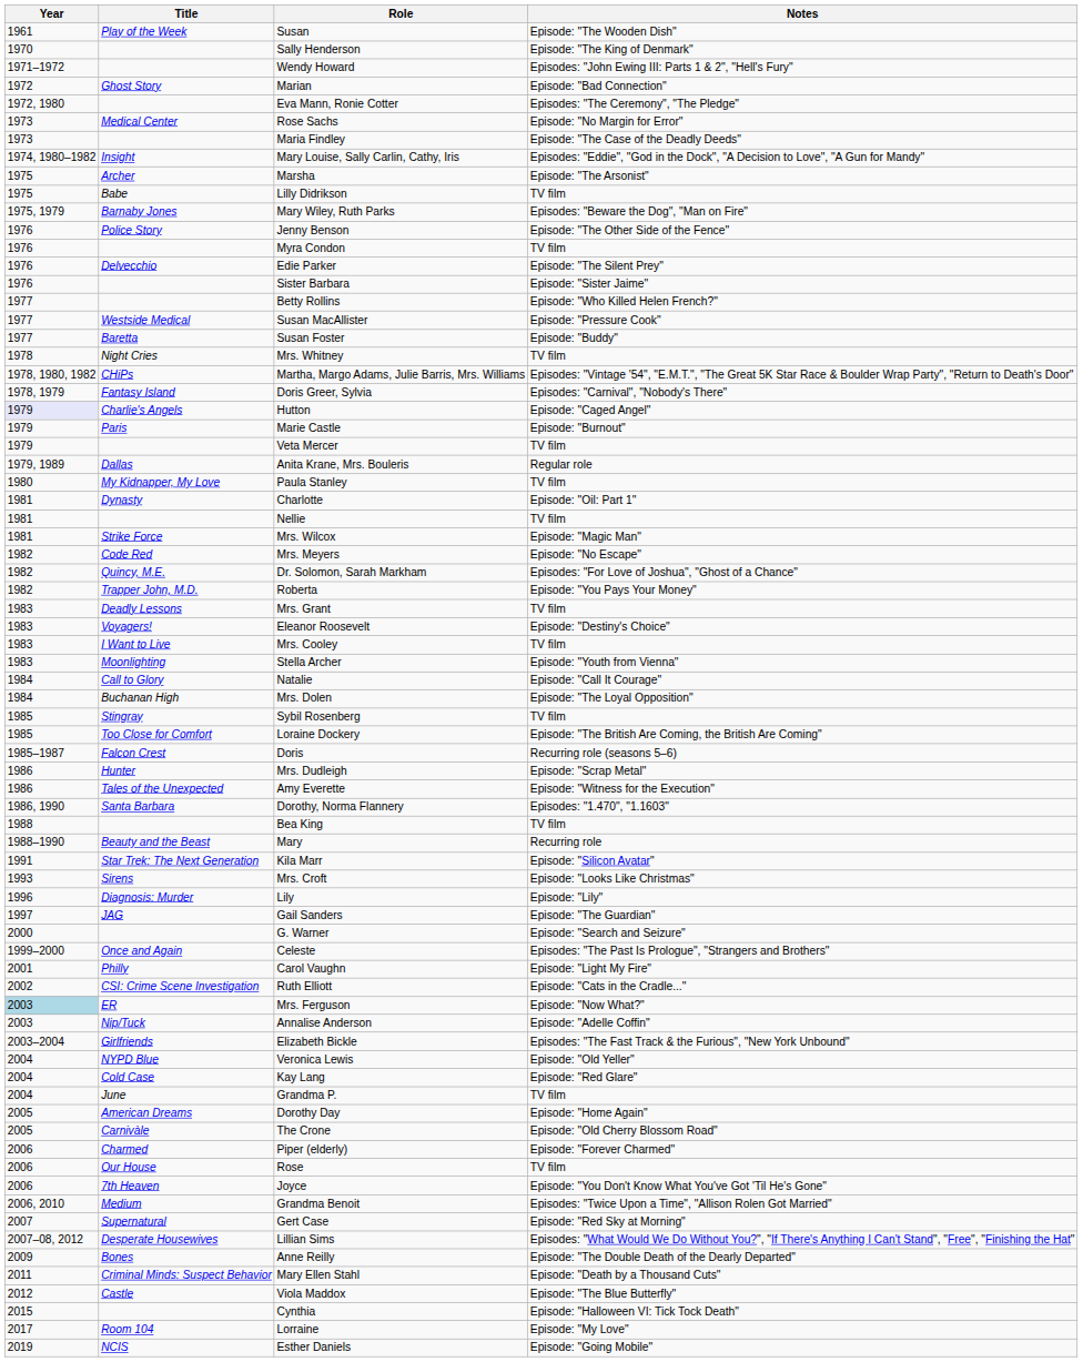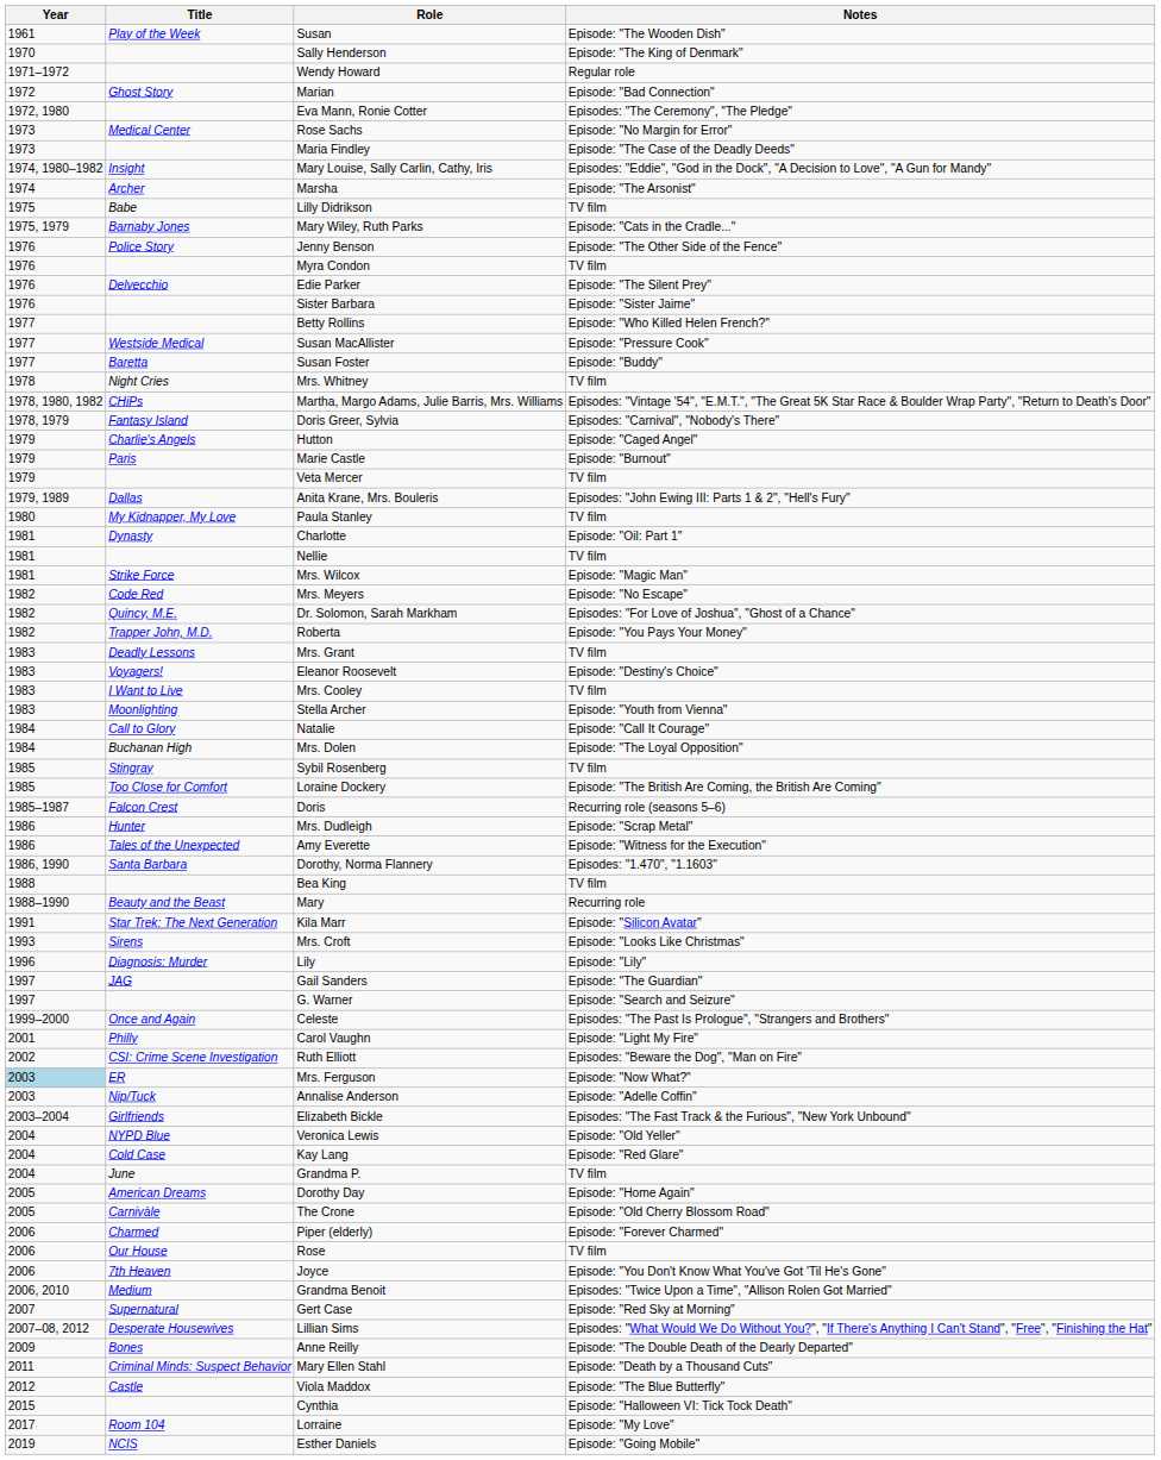 <table class="wikitable sortable">
 <tr>
 <th>Year</th>
 <th>Title</th>
 <th>Role</th>
 <th class="unsortable">Notes</th>
 </tr>
 <tr>
 <td>1961</td>
 <td><em><a href='#'>Play of the Week</a></em></td>
 <td>Susan</td>
 <td>Episode: "The Wooden Dish"</td>
 </tr>
 <tr>
 <td>1970</td>
 <td><em></em></td>
 <td>Sally Henderson</td>
 <td>Episode: "The King of Denmark"</td>
 </tr>
 <tr>
 <td>1971–1972</td>
 <td><em></em></td>
 <td>Wendy Howard</td>
-<td>Episodes: "John Ewing III: Parts 1 & 2", "Hell's Fury"</td>
+<td>Regular role</td>
 </tr>
 <tr>
 <td>1972</td>
 <td><em><a href='#'>Ghost Story</a></em></td>
 <td>Marian</td>
 <td>Episode: "Bad Connection"</td>
 </tr>
 <tr>
 <td>1972, 1980</td>
 <td><em></em></td>
 <td>Eva Mann, Ronie Cotter</td>
 <td>Episodes: "The Ceremony", "The Pledge"</td>
 </tr>
 <tr>
 <td>1973</td>
 <td><em><a href='#'>Medical Center</a></em></td>
 <td>Rose Sachs</td>
 <td>Episode: "No Margin for Error"</td>
 </tr>
 <tr>
 <td>1973</td>
 <td><em></em></td>
 <td>Maria Findley</td>
 <td>Episode: "The Case of the Deadly Deeds"</td>
 </tr>
 <tr>
 <td>1974, 1980–1982</td>
 <td><em><a href='#'>Insight</a></em></td>
 <td>Mary Louise, Sally Carlin, Cathy, Iris</td>
 <td>Episodes: "Eddie", "God in the Dock", "A Decision to Love", "A Gun for Mandy"</td>
 </tr>
 <tr>
-<td>1975</td>
+<td>1974</td>
 <td><em><a href='#'>Archer</a></em></td>
 <td>Marsha</td>
 <td>Episode: "The Arsonist"</td>
 </tr>
 <tr>
 <td>1975</td>
 <td><em>Babe</em></td>
 <td>Lilly Didrikson</td>
 <td>TV film</td>
 </tr>
 <tr>
 <td>1975, 1979</td>
 <td><em><a href='#'>Barnaby Jones</a></em></td>
 <td>Mary Wiley, Ruth Parks</td>
-<td>Episodes: "Beware the Dog", "Man on Fire"</td>
+<td>Episode: "Cats in the Cradle..."</td>
 </tr>
 <tr>
 <td>1976</td>
 <td><em><a href='#'>Police Story</a></em></td>
 <td>Jenny Benson</td>
 <td>Episode: "The Other Side of the Fence"</td>
 </tr>
 <tr>
 <td>1976</td>
 <td><em></em></td>
 <td>Myra Condon</td>
 <td>TV film</td>
 </tr>
 <tr>
 <td>1976</td>
 <td><em><a href='#'>Delvecchio</a></em></td>
 <td>Edie Parker</td>
 <td>Episode: "The Silent Prey"</td>
 </tr>
 <tr>
 <td>1976</td>
 <td><em></em></td>
 <td>Sister Barbara</td>
 <td>Episode: "Sister Jaime"</td>
 </tr>
 <tr>
 <td>1977</td>
 <td><em></em></td>
 <td>Betty Rollins</td>
 <td>Episode: "Who Killed Helen French?"</td>
 </tr>
 <tr>
 <td>1977</td>
 <td><em><a href='#'>Westside Medical</a></em></td>
 <td>Susan MacAllister</td>
 <td>Episode: "Pressure Cook"</td>
 </tr>
 <tr>
 <td>1977</td>
 <td><em><a href='#'>Baretta</a></em></td>
 <td>Susan Foster</td>
 <td>Episode: "Buddy"</td>
 </tr>
 <tr>
 <td>1978</td>
 <td><em>Night Cries</em></td>
 <td>Mrs. Whitney</td>
 <td>TV film</td>
 </tr>
 <tr>
 <td>1978, 1980, 1982</td>
 <td><em><a href='#'>CHiPs</a></em></td>
 <td>Martha, Margo Adams, Julie Barris, Mrs. Williams</td>
 <td>Episodes: "Vintage '54", "E.M.T.", "The Great 5K Star Race & Boulder Wrap Party", "Return to Death's Door"</td>
 </tr>
 <tr>
 <td>1978, 1979</td>
 <td><em><a href='#'>Fantasy Island</a></em></td>
 <td>Doris Greer, Sylvia</td>
 <td>Episodes: "Carnival", "Nobody's There"</td>
 </tr>
 <tr>
-<td style="background: lavender;">1979</td>
+<td>1979</td>
 <td><em><a href='#'>Charlie's Angels</a></em></td>
 <td>Hutton</td>
 <td>Episode: "Caged Angel"</td>
 </tr>
 <tr>
 <td>1979</td>
 <td><em><a href='#'>Paris</a></em></td>
 <td>Marie Castle</td>
 <td>Episode: "Burnout"</td>
 </tr>
 <tr>
 <td>1979</td>
 <td><em></em></td>
 <td>Veta Mercer</td>
 <td>TV film</td>
 </tr>
 <tr>
 <td>1979, 1989</td>
 <td><em><a href='#'>Dallas</a></em></td>
 <td>Anita Krane, Mrs. Bouleris</td>
-<td>Regular role</td>
+<td>Episodes: "John Ewing III: Parts 1 & 2", "Hell's Fury"</td>
 </tr>
 <tr>
 <td>1980</td>
 <td><em><a href='#'>My Kidnapper, My Love</a></em></td>
 <td>Paula Stanley</td>
 <td>TV film</td>
 </tr>
 <tr>
 <td>1981</td>
 <td><em><a href='#'>Dynasty</a></em></td>
 <td>Charlotte</td>
 <td>Episode: "Oil: Part 1"</td>
 </tr>
 <tr>
 <td>1981</td>
 <td><em></em></td>
 <td>Nellie</td>
 <td>TV film</td>
 </tr>
 <tr>
 <td>1981</td>
 <td><em><a href='#'>Strike Force</a></em></td>
 <td>Mrs. Wilcox</td>
 <td>Episode: "Magic Man"</td>
 </tr>
 <tr>
 <td>1982</td>
 <td><em><a href='#'>Code Red</a></em></td>
 <td>Mrs. Meyers</td>
 <td>Episode: "No Escape"</td>
 </tr>
 <tr>
 <td>1982</td>
 <td><em><a href='#'>Quincy, M.E.</a></em></td>
 <td>Dr. Solomon, Sarah Markham</td>
 <td>Episodes: "For Love of Joshua", "Ghost of a Chance"</td>
 </tr>
 <tr>
 <td>1982</td>
 <td><em><a href='#'>Trapper John, M.D.</a></em></td>
 <td>Roberta</td>
 <td>Episode: "You Pays Your Money"</td>
 </tr>
 <tr>
 <td>1983</td>
 <td><em><a href='#'>Deadly Lessons</a></em></td>
 <td>Mrs. Grant</td>
 <td>TV film</td>
 </tr>
 <tr>
 <td>1983</td>
 <td><em><a href='#'>Voyagers!</a></em></td>
 <td>Eleanor Roosevelt</td>
 <td>Episode: "Destiny's Choice"</td>
 </tr>
 <tr>
 <td>1983</td>
 <td><em><a href='#'>I Want to Live</a></em></td>
 <td>Mrs. Cooley</td>
 <td>TV film</td>
 </tr>
 <tr>
 <td>1983</td>
 <td><em><a href='#'>Moonlighting</a></em></td>
 <td>Stella Archer</td>
 <td>Episode: "Youth from Vienna"</td>
 </tr>
 <tr>
 <td>1984</td>
 <td><em><a href='#'>Call to Glory</a></em></td>
 <td>Natalie</td>
 <td>Episode: "Call It Courage"</td>
 </tr>
 <tr>
 <td>1984</td>
 <td><em>Buchanan High</em></td>
 <td>Mrs. Dolen</td>
 <td>Episode: "The Loyal Opposition"</td>
 </tr>
 <tr>
 <td>1985</td>
 <td><em><a href='#'>Stingray</a></em></td>
 <td>Sybil Rosenberg</td>
 <td>TV film</td>
 </tr>
 <tr>
 <td>1985</td>
 <td><em><a href='#'>Too Close for Comfort</a></em></td>
 <td>Loraine Dockery</td>
 <td>Episode: "The British Are Coming, the British Are Coming"</td>
 </tr>
 <tr>
 <td>1985–1987</td>
 <td><em><a href='#'>Falcon Crest</a></em></td>
 <td>Doris</td>
 <td>Recurring role (seasons 5–6)</td>
 </tr>
 <tr>
 <td>1986</td>
 <td><em><a href='#'>Hunter</a></em></td>
 <td>Mrs. Dudleigh</td>
 <td>Episode: "Scrap Metal"</td>
 </tr>
 <tr>
 <td>1986</td>
 <td><em><a href='#'>Tales of the Unexpected</a></em></td>
 <td>Amy Everette</td>
 <td>Episode: "Witness for the Execution"</td>
 </tr>
 <tr>
 <td>1986, 1990</td>
 <td><em><a href='#'>Santa Barbara</a></em></td>
 <td>Dorothy, Norma Flannery</td>
 <td>Episodes: "1.470", "1.1603"</td>
 </tr>
 <tr>
 <td>1988</td>
 <td><em></em></td>
 <td>Bea King</td>
 <td>TV film</td>
 </tr>
 <tr>
 <td>1988–1990</td>
 <td><em><a href='#'>Beauty and the Beast</a></em></td>
 <td>Mary</td>
 <td>Recurring role</td>
 </tr>
 <tr>
 <td>1991</td>
 <td><em><a href='#'>Star Trek: The Next Generation</a></em></td>
 <td>Kila Marr</td>
 <td>Episode: "<a href='#'>Silicon Avatar</a>"</td>
 </tr>
 <tr>
 <td>1993</td>
 <td><em><a href='#'>Sirens</a></em></td>
 <td>Mrs. Croft</td>
 <td>Episode: "Looks Like Christmas"</td>
 </tr>
 <tr>
 <td>1996</td>
 <td><em><a href='#'>Diagnosis: Murder</a></em></td>
 <td>Lily</td>
 <td>Episode: "Lily"</td>
 </tr>
 <tr>
 <td>1997</td>
 <td><em><a href='#'>JAG</a></em></td>
 <td>Gail Sanders</td>
 <td>Episode: "The Guardian"</td>
 </tr>
 <tr>
-<td>2000</td>
+<td>1997</td>
 <td><em></em></td>
 <td>G. Warner</td>
 <td>Episode: "Search and Seizure"</td>
 </tr>
 <tr>
 <td>1999–2000</td>
 <td><em><a href='#'>Once and Again</a></em></td>
 <td>Celeste</td>
 <td>Episodes: "The Past Is Prologue", "Strangers and Brothers"</td>
 </tr>
 <tr>
 <td>2001</td>
 <td><em><a href='#'>Philly</a></em></td>
 <td>Carol Vaughn</td>
 <td>Episode: "Light My Fire"</td>
 </tr>
 <tr>
 <td>2002</td>
 <td><em><a href='#'>CSI: Crime Scene Investigation</a></em></td>
 <td>Ruth Elliott</td>
-<td>Episode: "Cats in the Cradle..."</td>
+<td>Episodes: "Beware the Dog", "Man on Fire"</td>
 </tr>
 <tr>
 <td style="background: lightblue;">2003</td>
 <td><em><a href='#'>ER</a></em></td>
 <td>Mrs. Ferguson</td>
 <td>Episode: "Now What?"</td>
 </tr>
 <tr>
 <td>2003</td>
 <td><em><a href='#'>Nip/Tuck</a></em></td>
 <td>Annalise Anderson</td>
 <td>Episode: "Adelle Coffin"</td>
 </tr>
 <tr>
 <td>2003–2004</td>
 <td><em><a href='#'>Girlfriends</a></em></td>
 <td>Elizabeth Bickle</td>
 <td>Episodes: "The Fast Track & the Furious", "New York Unbound"</td>
 </tr>
 <tr>
 <td>2004</td>
 <td><em><a href='#'>NYPD Blue</a></em></td>
 <td>Veronica Lewis</td>
 <td>Episode: "Old Yeller"</td>
 </tr>
 <tr>
 <td>2004</td>
 <td><em><a href='#'>Cold Case</a></em></td>
 <td>Kay Lang</td>
 <td>Episode: "Red Glare"</td>
 </tr>
 <tr>
 <td>2004</td>
 <td><em>June</em></td>
 <td>Grandma P.</td>
 <td>TV film</td>
 </tr>
 <tr>
 <td>2005</td>
 <td><em><a href='#'>American Dreams</a></em></td>
 <td>Dorothy Day</td>
 <td>Episode: "Home Again"</td>
 </tr>
 <tr>
 <td>2005</td>
 <td><em><a href='#'>Carnivàle</a></em></td>
 <td>The Crone</td>
 <td>Episode: "Old Cherry Blossom Road"</td>
 </tr>
 <tr>
 <td>2006</td>
 <td><em><a href='#'>Charmed</a></em></td>
 <td>Piper (elderly)</td>
 <td>Episode: "Forever Charmed"</td>
 </tr>
 <tr>
 <td>2006</td>
 <td><em><a href='#'>Our House</a></em></td>
 <td>Rose</td>
 <td>TV film</td>
 </tr>
 <tr>
 <td>2006</td>
 <td><em><a href='#'>7th Heaven</a></em></td>
 <td>Joyce</td>
 <td>Episode: "You Don't Know What You've Got 'Til He's Gone"</td>
 </tr>
 <tr>
 <td>2006, 2010</td>
 <td><em><a href='#'>Medium</a></em></td>
 <td>Grandma Benoit</td>
 <td>Episodes: "Twice Upon a Time", "Allison Rolen Got Married"</td>
 </tr>
 <tr>
 <td>2007</td>
 <td><em><a href='#'>Supernatural</a></em></td>
 <td>Gert Case</td>
 <td>Episode: "Red Sky at Morning"</td>
 </tr>
 <tr>
 <td>2007–08, 2012</td>
 <td><em><a href='#'>Desperate Housewives</a></em></td>
 <td>Lillian Sims</td>
 <td>Episodes: "<a href='#'>What Would We Do Without You?</a>", "<a href='#'>If There's Anything I Can't Stand</a>", "<a href='#'>Free</a>", "<a href='#'>Finishing the Hat</a>"</td>
 </tr>
 <tr>
 <td>2009</td>
 <td><em><a href='#'>Bones</a></em></td>
 <td>Anne Reilly</td>
 <td>Episode: "The Double Death of the Dearly Departed"</td>
 </tr>
 <tr>
 <td>2011</td>
 <td><em><a href='#'>Criminal Minds: Suspect Behavior</a></em></td>
 <td>Mary Ellen Stahl</td>
 <td>Episode: "Death by a Thousand Cuts"</td>
 </tr>
 <tr>
 <td>2012</td>
 <td><em><a href='#'>Castle</a></em></td>
 <td>Viola Maddox</td>
 <td>Episode: "The Blue Butterfly"</td>
 </tr>
 <tr>
 <td>2015</td>
 <td><em></em></td>
 <td>Cynthia</td>
 <td>Episode: "Halloween VI: Tick Tock Death"</td>
 </tr>
 <tr>
 <td>2017</td>
 <td><em><a href='#'>Room 104</a></em></td>
 <td>Lorraine</td>
 <td>Episode: "My Love"</td>
 </tr>
 <tr>
 <td>2019</td>
 <td><em><a href='#'>NCIS</a></em></td>
 <td>Esther Daniels</td>
 <td>Episode: "Going Mobile"</td>
 </tr>
 </table>
